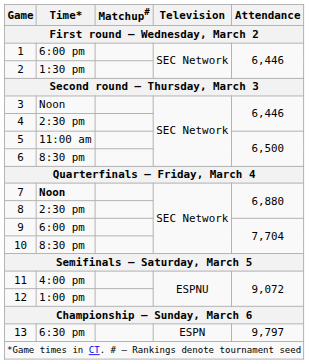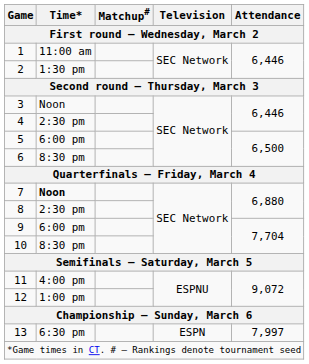 <table class="wikitable" style="font-size: 95%">
 <tr>
 <th>Game</th>
 <th>Time*</th>
 <th>Matchup<sup>#</sup></th>
 <th>Television</th>
 <th>Attendance</th>
 </tr>
 <tr>
 <th colspan=5>First round – Wednesday, March 2</th>
 </tr>
 <tr>
 <td align=center>1</td>
-<td>6:00 pm</td>
+<td>11:00 am</td>
 <td></td>
 <td rowspan=2 align=center>SEC Network</td>
 <td rowspan=2 align=center>6,446</td>
 </tr>
 <tr>
 <td align=center>2</td>
 <td>1:30 pm</td>
 <td></td>
 </tr>
 <tr>
 <th colspan=5>Second round – Thursday, March 3</th>
 </tr>
 <tr>
 <td align=center>3</td>
 <td>Noon</td>
 <td></td>
 <td rowspan=4 align=center>SEC Network</td>
 <td rowspan=2 align=center>6,446</td>
 </tr>
 <tr>
 <td align=center>4</td>
 <td>2:30 pm</td>
 <td></td>
 </tr>
 <tr>
 <td align=center>5</td>
-<td>11:00 am</td>
+<td>6:00 pm</td>
 <td></td>
 <td rowspan=2 align=center>6,500</td>
 </tr>
 <tr>
 <td align=center>6</td>
 <td>8:30 pm</td>
 <td></td>
 </tr>
 <tr>
 <th colspan=5>Quarterfinals – Friday, March 4</th>
 </tr>
 <tr>
 <td align=center>7</td>
 <td><strong>Noon</strong></td>
 <td></td>
 <td rowspan=4 align=center>SEC Network</td>
 <td rowspan=2 align=center>6,880</td>
 </tr>
 <tr>
 <td align=center>8</td>
 <td>2:30 pm</td>
 <td></td>
 </tr>
 <tr>
 <td align=center>9</td>
 <td>6:00 pm</td>
 <td></td>
 <td rowspan=2 align=center>7,704</td>
 </tr>
 <tr>
 <td align=center>10</td>
 <td>8:30 pm</td>
 <td></td>
 </tr>
 <tr>
 <th colspan=5>Semifinals – Saturday, March 5</th>
 </tr>
 <tr>
 <td align=center>11</td>
 <td>4:00 pm</td>
 <td></td>
 <td rowspan=2 align=center>ESPNU</td>
 <td rowspan=2 align=center>9,072</td>
 </tr>
 <tr>
 <td align=center>12</td>
 <td>1:00 pm</td>
 <td></td>
 </tr>
 <tr>
 <th colspan=5>Championship – Sunday, March 6</th>
 </tr>
 <tr>
 <td align=center>13</td>
 <td>6:30 pm</td>
 <td></td>
 <td rowspan=1 align=center>ESPN</td>
-<td rowspan=1 align=center>9,797</td>
+<td rowspan=1 align=center>7,997</td>
 </tr>
 <tr>
 <td colspan=5><small>*Game times in <a href='#'>CT</a>. # – Rankings denote tournament seed</small></td>
 </tr>
 </table>
